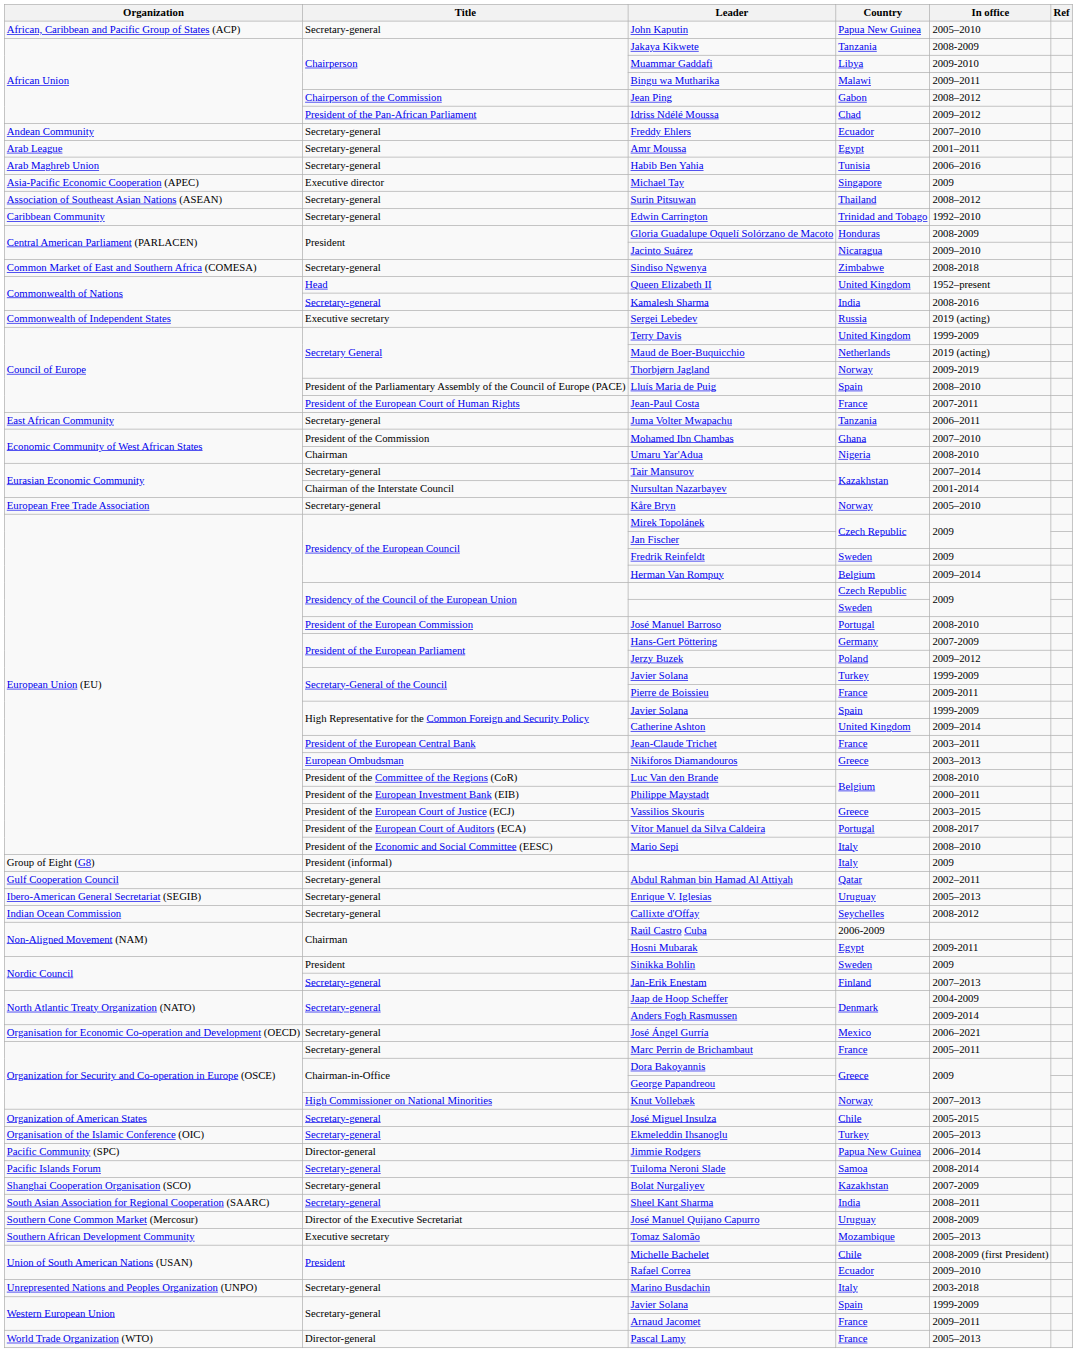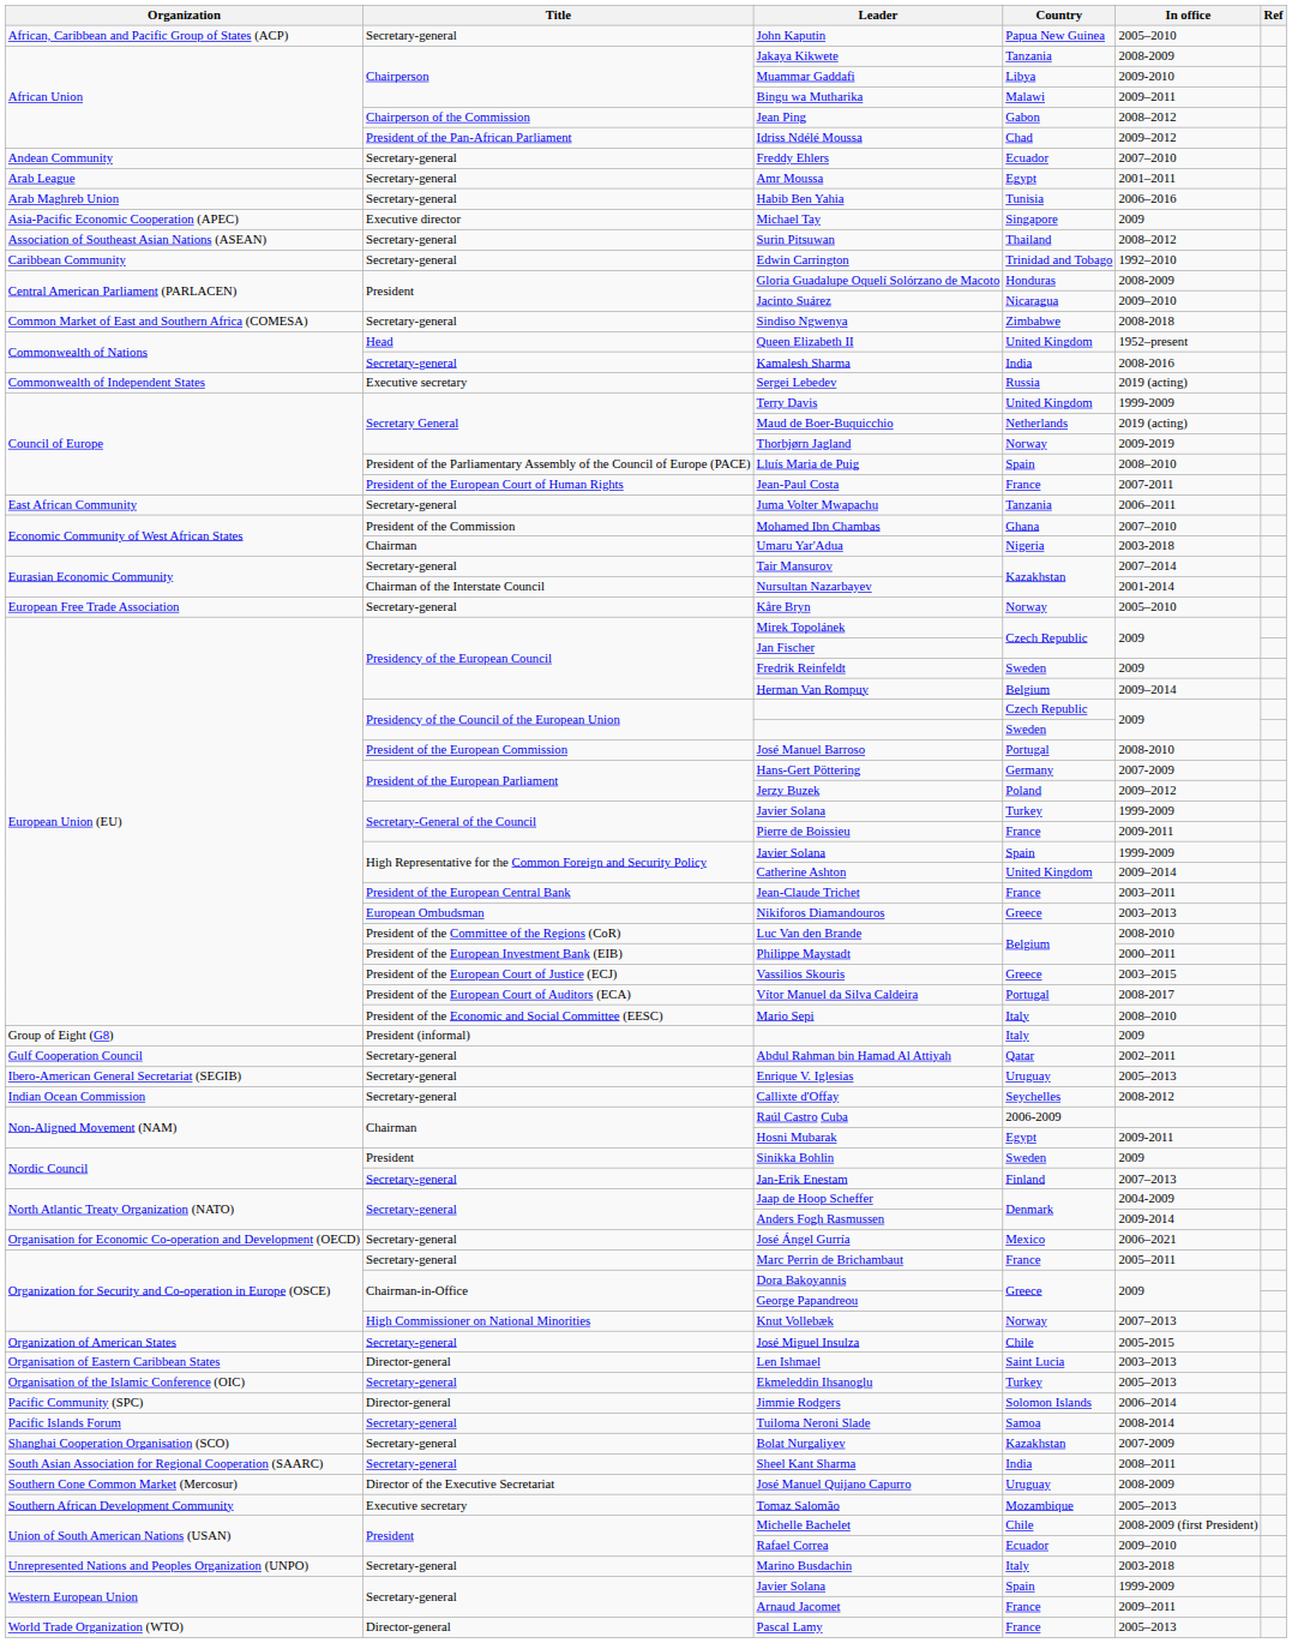 <table class="wikitable unsortable">
 <tr>
 <th>Organization</th>
 <th>Title</th>
 <th>Leader</th>
 <th>Country</th>
 <th>In office</th>
 <th>Ref</th>
 </tr>
 <tr>
 <td><a href='#'>African, Caribbean and Pacific Group of States</a> (ACP)</td>
 <td>Secretary-general</td>
 <td><a href='#'>John Kaputin</a></td>
 <td><a href='#'>Papua New Guinea</a></td>
 <td>2005–2010</td>
 <td></td>
 </tr>
 <tr>
 <td rowspan="5"><a href='#'>African Union</a></td>
 <td rowspan="3"><a href='#'>Chairperson</a></td>
 <td><a href='#'>Jakaya Kikwete</a></td>
 <td><a href='#'>Tanzania</a></td>
 <td>2008-2009</td>
 <td></td>
 </tr>
 <tr>
 <td><a href='#'>Muammar Gaddafi</a></td>
 <td><a href='#'>Libya</a></td>
 <td>2009-2010</td>
 <td></td>
 </tr>
 <tr>
 <td><a href='#'>Bingu wa Mutharika</a></td>
 <td><a href='#'>Malawi</a></td>
 <td>2009–2011</td>
 <td></td>
 </tr>
 <tr>
 <td><a href='#'>Chairperson of the Commission</a></td>
 <td><a href='#'>Jean Ping</a></td>
 <td><a href='#'>Gabon</a></td>
 <td>2008–2012</td>
 <td></td>
 </tr>
 <tr>
 <td><a href='#'>President of the Pan-African Parliament</a></td>
 <td><a href='#'>Idriss Ndélé Moussa</a></td>
 <td><a href='#'>Chad</a></td>
 <td>2009–2012</td>
 <td></td>
 </tr>
 <tr>
 <td><a href='#'>Andean Community</a></td>
 <td>Secretary-general</td>
 <td><a href='#'>Freddy Ehlers</a></td>
 <td><a href='#'>Ecuador</a></td>
 <td>2007–2010</td>
 <td></td>
 </tr>
 <tr>
 <td><a href='#'>Arab League</a></td>
 <td>Secretary-general</td>
 <td><a href='#'>Amr Moussa</a></td>
 <td><a href='#'>Egypt</a></td>
 <td>2001–2011</td>
 <td></td>
 </tr>
 <tr>
 <td><a href='#'>Arab Maghreb Union</a></td>
 <td>Secretary-general</td>
 <td><a href='#'>Habib Ben Yahia</a></td>
 <td><a href='#'>Tunisia</a></td>
 <td>2006–2016</td>
 <td></td>
 </tr>
 <tr>
 <td><a href='#'>Asia-Pacific Economic Cooperation</a> (APEC)</td>
 <td>Executive director</td>
 <td><a href='#'>Michael Tay</a></td>
 <td><a href='#'>Singapore</a></td>
 <td>2009</td>
 <td></td>
 </tr>
 <tr>
 <td><a href='#'>Association of Southeast Asian Nations</a> (ASEAN)</td>
 <td>Secretary-general</td>
 <td><a href='#'>Surin Pitsuwan</a></td>
 <td><a href='#'>Thailand</a></td>
 <td>2008–2012</td>
 <td></td>
 </tr>
 <tr>
 <td><a href='#'>Caribbean Community</a></td>
 <td>Secretary-general</td>
 <td><a href='#'>Edwin Carrington</a></td>
 <td><a href='#'>Trinidad and Tobago</a></td>
 <td>1992–2010</td>
 <td></td>
 </tr>
 <tr>
 <td rowspan="2"><a href='#'>Central American Parliament</a> (PARLACEN)</td>
 <td rowspan="2">President</td>
 <td><a href='#'>Gloria Guadalupe Oquelí Solórzano de Macoto</a></td>
 <td><a href='#'>Honduras</a></td>
 <td>2008-2009</td>
 <td></td>
 </tr>
 <tr>
 <td><a href='#'>Jacinto Suárez</a></td>
 <td><a href='#'>Nicaragua</a></td>
 <td>2009–2010</td>
 <td></td>
 </tr>
 <tr>
 <td><a href='#'>Common Market of East and Southern Africa</a> (COMESA)</td>
 <td>Secretary-general</td>
 <td><a href='#'>Sindiso Ngwenya</a></td>
 <td><a href='#'>Zimbabwe</a></td>
 <td>2008-2018</td>
 <td></td>
 </tr>
 <tr>
 <td rowspan="2"><a href='#'>Commonwealth of Nations</a></td>
 <td><a href='#'>Head</a></td>
 <td><a href='#'>Queen Elizabeth II</a></td>
 <td><a href='#'>United Kingdom</a></td>
 <td>1952–present</td>
 <td></td>
 </tr>
 <tr>
 <td><a href='#'>Secretary-general</a></td>
 <td><a href='#'>Kamalesh Sharma</a></td>
 <td><a href='#'>India</a></td>
 <td>2008-2016</td>
 <td></td>
 </tr>
 <tr>
 <td><a href='#'>Commonwealth of Independent States</a></td>
 <td>Executive secretary</td>
 <td><a href='#'>Sergei Lebedev</a></td>
 <td><a href='#'>Russia</a></td>
 <td>2019 (acting)</td>
 <td></td>
 </tr>
 <tr>
 <td rowspan="5"><a href='#'>Council of Europe</a></td>
 <td rowspan="3"><a href='#'>Secretary General</a></td>
 <td><a href='#'>Terry Davis</a></td>
 <td><a href='#'>United Kingdom</a></td>
 <td>1999-2009</td>
 <td></td>
 </tr>
 <tr>
 <td><a href='#'>Maud de Boer-Buquicchio</a></td>
 <td><a href='#'>Netherlands</a></td>
 <td>2019 (acting)</td>
 <td></td>
 </tr>
 <tr>
 <td><a href='#'>Thorbjørn Jagland</a></td>
 <td><a href='#'>Norway</a></td>
 <td>2009-2019</td>
 <td></td>
 </tr>
 <tr>
 <td>President of the Parliamentary Assembly of the Council of Europe (PACE)</td>
 <td><a href='#'>Lluís Maria de Puig</a></td>
 <td><a href='#'>Spain</a></td>
 <td>2008–2010</td>
 <td></td>
 </tr>
 <tr>
 <td><a href='#'>President of the European Court of Human Rights</a></td>
 <td><a href='#'>Jean-Paul Costa</a></td>
 <td><a href='#'>France</a></td>
 <td>2007-2011</td>
 <td></td>
 </tr>
 <tr>
 <td><a href='#'>East African Community</a></td>
 <td>Secretary-general</td>
 <td><a href='#'>Juma Volter Mwapachu</a></td>
 <td><a href='#'>Tanzania</a></td>
 <td>2006–2011</td>
 <td></td>
 </tr>
 <tr>
 <td rowspan="2"><a href='#'>Economic Community of West African States</a></td>
 <td>President of the Commission</td>
 <td><a href='#'>Mohamed Ibn Chambas</a></td>
 <td><a href='#'>Ghana</a></td>
 <td>2007–2010</td>
 <td></td>
 </tr>
 <tr>
 <td>Chairman</td>
 <td><a href='#'>Umaru Yar'Adua</a></td>
 <td><a href='#'>Nigeria</a></td>
-<td>2008-2010</td>
+<td>2003-2018</td>
 <td></td>
 </tr>
 <tr>
 <td rowspan="2"><a href='#'>Eurasian Economic Community</a></td>
 <td>Secretary-general</td>
 <td><a href='#'>Tair Mansurov</a></td>
 <td rowspan="2"><a href='#'>Kazakhstan</a></td>
 <td>2007–2014</td>
 <td></td>
 </tr>
 <tr>
 <td>Chairman of the Interstate Council</td>
 <td><a href='#'>Nursultan Nazarbayev</a></td>
 <td>2001-2014</td>
 <td></td>
 </tr>
 <tr>
 <td><a href='#'>European Free Trade Association</a></td>
 <td>Secretary-general</td>
 <td><a href='#'>Kåre Bryn</a></td>
 <td><a href='#'>Norway</a></td>
 <td>2005–2010</td>
 <td></td>
 </tr>
 <tr>
 <td rowspan="20"><a href='#'>European Union</a> (EU)</td>
 <td rowspan="4"><a href='#'>Presidency of the European Council</a></td>
 <td><a href='#'>Mirek Topolánek</a></td>
 <td rowspan="2"><a href='#'>Czech Republic</a></td>
 <td rowspan="2">2009</td>
 <td></td>
 </tr>
 <tr>
 <td><a href='#'>Jan Fischer</a></td>
 <td></td>
 </tr>
 <tr>
 <td><a href='#'>Fredrik Reinfeldt</a></td>
 <td><a href='#'>Sweden</a></td>
 <td>2009</td>
 <td></td>
 </tr>
 <tr>
 <td><a href='#'>Herman Van Rompuy</a></td>
 <td><a href='#'>Belgium</a></td>
 <td>2009–2014</td>
 <td></td>
 </tr>
 <tr>
 <td rowspan="2"><a href='#'>Presidency of the Council of the European Union</a></td>
 <td></td>
 <td><a href='#'>Czech Republic</a></td>
 <td rowspan="2">2009</td>
 <td></td>
 </tr>
 <tr>
 <td></td>
 <td><a href='#'>Sweden</a></td>
 <td></td>
 </tr>
 <tr>
 <td><a href='#'>President of the European Commission</a></td>
 <td><a href='#'>José Manuel Barroso</a></td>
 <td><a href='#'>Portugal</a></td>
 <td>2008-2010</td>
 <td></td>
 </tr>
 <tr>
 <td rowspan="2"><a href='#'>President of the European Parliament</a></td>
 <td><a href='#'>Hans-Gert Pöttering</a></td>
 <td><a href='#'>Germany</a></td>
 <td>2007-2009</td>
 <td></td>
 </tr>
 <tr>
 <td><a href='#'>Jerzy Buzek</a></td>
 <td><a href='#'>Poland</a></td>
 <td>2009–2012</td>
 <td></td>
 </tr>
 <tr>
 <td rowspan="2"><a href='#'>Secretary-General of the Council</a></td>
 <td><a href='#'>Javier Solana</a></td>
 <td><a href='#'>Turkey</a></td>
 <td>1999-2009</td>
 <td></td>
 </tr>
 <tr>
 <td><a href='#'>Pierre de Boissieu</a></td>
 <td><a href='#'>France</a></td>
 <td>2009-2011</td>
 <td></td>
 </tr>
 <tr>
 <td rowspan="2">High Representative for the <a href='#'>Common Foreign and Security Policy</a></td>
 <td><a href='#'>Javier Solana</a></td>
 <td><a href='#'>Spain</a></td>
 <td>1999-2009</td>
 <td></td>
 </tr>
 <tr>
 <td><a href='#'>Catherine Ashton</a></td>
 <td><a href='#'>United Kingdom</a></td>
 <td>2009–2014</td>
 <td></td>
 </tr>
 <tr>
 <td><a href='#'>President of the European Central Bank</a></td>
 <td><a href='#'>Jean-Claude Trichet</a></td>
 <td><a href='#'>France</a></td>
 <td>2003–2011</td>
 <td></td>
 </tr>
 <tr>
 <td><a href='#'>European Ombudsman</a></td>
 <td><a href='#'>Nikiforos Diamandouros</a></td>
 <td><a href='#'>Greece</a></td>
 <td>2003–2013</td>
 <td></td>
 </tr>
 <tr>
 <td>President of the <a href='#'>Committee of the Regions</a> (CoR)</td>
 <td><a href='#'>Luc Van den Brande</a></td>
 <td rowspan="2"><a href='#'>Belgium</a></td>
 <td>2008-2010</td>
 <td></td>
 </tr>
 <tr>
 <td>President of the <a href='#'>European Investment Bank</a> (EIB)</td>
 <td><a href='#'>Philippe Maystadt</a></td>
 <td>2000–2011</td>
 <td></td>
 </tr>
 <tr>
 <td>President of the <a href='#'>European Court of Justice</a> (ECJ)</td>
 <td><a href='#'>Vassilios Skouris</a></td>
 <td><a href='#'>Greece</a></td>
 <td>2003–2015</td>
 <td></td>
 </tr>
 <tr>
 <td>President of the <a href='#'>European Court of Auditors</a> (ECA)</td>
 <td><a href='#'>Vítor Manuel da Silva Caldeira</a></td>
 <td><a href='#'>Portugal</a></td>
 <td>2008-2017</td>
 <td></td>
 </tr>
 <tr>
 <td>President of the <a href='#'>Economic and Social Committee</a> (EESC)</td>
 <td><a href='#'>Mario Sepi</a></td>
 <td><a href='#'>Italy</a></td>
 <td>2008–2010</td>
 <td></td>
 </tr>
 <tr>
 <td>Group of Eight (<a href='#'>G8</a>)</td>
 <td>President (informal)</td>
 <td></td>
 <td><a href='#'>Italy</a></td>
 <td>2009</td>
 <td></td>
 </tr>
 <tr>
 <td><a href='#'>Gulf Cooperation Council</a></td>
 <td>Secretary-general</td>
 <td><a href='#'>Abdul Rahman bin Hamad Al Attiyah</a></td>
 <td><a href='#'>Qatar</a></td>
 <td>2002–2011</td>
 <td></td>
 </tr>
 <tr>
 <td><a href='#'>Ibero-American General Secretariat</a> (SEGIB)</td>
 <td>Secretary-general</td>
 <td><a href='#'>Enrique V. Iglesias</a></td>
 <td><a href='#'>Uruguay</a></td>
 <td>2005–2013</td>
 <td></td>
 </tr>
 <tr>
 <td><a href='#'>Indian Ocean Commission</a></td>
 <td>Secretary-general</td>
 <td><a href='#'>Callixte d'Offay</a></td>
 <td><a href='#'>Seychelles</a></td>
 <td>2008-2012</td>
 <td></td>
 </tr>
 <tr>
 <td rowspan="2"><a href='#'>Non-Aligned Movement</a> (NAM)</td>
 <td rowspan="2">Chairman</td>
 <td><a href='#'>Raúl Castro</a> <a href='#'>Cuba</a></td>
 <td>2006-2009</td>
 <td></td>
 </tr>
 <tr>
 <td><a href='#'>Hosni Mubarak</a></td>
 <td><a href='#'>Egypt</a></td>
 <td>2009-2011</td>
 <td></td>
 </tr>
 <tr>
 <td rowspan="2"><a href='#'>Nordic Council</a></td>
 <td>President</td>
 <td><a href='#'>Sinikka Bohlin</a></td>
 <td><a href='#'>Sweden</a></td>
 <td>2009</td>
 <td></td>
 </tr>
 <tr>
 <td><a href='#'>Secretary-general</a></td>
 <td><a href='#'>Jan-Erik Enestam</a></td>
 <td><a href='#'>Finland</a></td>
 <td>2007–2013</td>
 <td></td>
 </tr>
 <tr>
 <td rowspan="2"><a href='#'>North Atlantic Treaty Organization</a> (NATO)</td>
 <td rowspan="2"><a href='#'>Secretary-general</a></td>
 <td><a href='#'>Jaap de Hoop Scheffer</a></td>
 <td rowspan="2"><a href='#'>Denmark</a></td>
 <td>2004-2009</td>
 <td></td>
 </tr>
 <tr>
 <td><a href='#'>Anders Fogh Rasmussen</a></td>
 <td>2009-2014</td>
 <td></td>
 </tr>
 <tr>
 <td><a href='#'>Organisation for Economic Co-operation and Development</a> (OECD)</td>
 <td>Secretary-general</td>
 <td><a href='#'>José Ángel Gurría</a></td>
 <td><a href='#'>Mexico</a></td>
 <td>2006–2021</td>
 <td></td>
 </tr>
 <tr>
 <td rowspan="4"><a href='#'>Organization for Security and Co-operation in Europe</a> (OSCE)</td>
 <td>Secretary-general</td>
 <td><a href='#'>Marc Perrin de Brichambaut</a></td>
 <td><a href='#'>France</a></td>
 <td>2005–2011</td>
 <td></td>
 </tr>
 <tr>
 <td rowspan="2">Chairman-in-Office</td>
 <td><a href='#'>Dora Bakoyannis</a></td>
 <td rowspan="2"><a href='#'>Greece</a></td>
 <td rowspan="2">2009</td>
 <td></td>
 </tr>
 <tr>
 <td><a href='#'>George Papandreou</a></td>
 <td></td>
 </tr>
 <tr>
 <td><a href='#'>High Commissioner on National Minorities</a></td>
 <td><a href='#'>Knut Vollebæk</a></td>
 <td><a href='#'>Norway</a></td>
 <td>2007–2013</td>
 <td></td>
 </tr>
 <tr>
 <td><a href='#'>Organization of American States</a></td>
 <td><a href='#'>Secretary-general</a></td>
 <td><a href='#'>José Miguel Insulza</a></td>
 <td><a href='#'>Chile</a></td>
 <td>2005-2015</td>
 <td></td>
 </tr>
 <tr>
+<td><a href='#'>Organisation of Eastern Caribbean States</a></td>
+<td>Director-general</td>
+<td><a href='#'>Len Ishmael</a></td>
+<td><a href='#'>Saint Lucia</a></td>
+<td>2003–2013</td>
+<td></td>
+</tr>
+<tr>
 <td><a href='#'>Organisation of the Islamic Conference</a> (OIC)</td>
 <td><a href='#'>Secretary-general</a></td>
 <td><a href='#'>Ekmeleddin Ihsanoglu</a></td>
 <td><a href='#'>Turkey</a></td>
 <td>2005–2013</td>
 <td></td>
 </tr>
 <tr>
 <td><a href='#'>Pacific Community</a> (SPC)</td>
 <td>Director-general</td>
 <td><a href='#'>Jimmie Rodgers</a></td>
-<td><a href='#'>Papua New Guinea</a></td>
+<td><a href='#'>Solomon Islands</a></td>
 <td>2006–2014</td>
 <td></td>
 </tr>
 <tr>
 <td><a href='#'>Pacific Islands Forum</a></td>
 <td><a href='#'>Secretary-general</a></td>
 <td><a href='#'>Tuiloma Neroni Slade</a></td>
 <td><a href='#'>Samoa</a></td>
 <td>2008-2014</td>
 <td></td>
 </tr>
 <tr>
 <td><a href='#'>Shanghai Cooperation Organisation</a> (SCO)</td>
 <td>Secretary-general</td>
 <td><a href='#'>Bolat Nurgaliyev</a></td>
 <td><a href='#'>Kazakhstan</a></td>
 <td>2007-2009</td>
 <td></td>
 </tr>
 <tr>
 <td><a href='#'>South Asian Association for Regional Cooperation</a> (SAARC)</td>
 <td><a href='#'>Secretary-general</a></td>
 <td><a href='#'>Sheel Kant Sharma</a></td>
 <td><a href='#'>India</a></td>
 <td>2008–2011</td>
 <td></td>
 </tr>
 <tr>
 <td><a href='#'>Southern Cone Common Market</a>  (Mercosur)</td>
 <td>Director of the Executive Secretariat</td>
 <td><a href='#'>José Manuel Quijano Capurro</a></td>
 <td><a href='#'>Uruguay</a></td>
 <td>2008-2009</td>
 <td></td>
 </tr>
 <tr>
 <td><a href='#'>Southern African Development Community</a></td>
 <td>Executive secretary</td>
 <td><a href='#'>Tomaz Salomão</a></td>
 <td><a href='#'>Mozambique</a></td>
 <td>2005–2013</td>
 <td></td>
 </tr>
 <tr>
 <td rowspan="2"><a href='#'>Union of South American Nations</a> (USAN)</td>
 <td rowspan="2"><a href='#'>President</a></td>
 <td><a href='#'>Michelle Bachelet</a></td>
 <td><a href='#'>Chile</a></td>
 <td>2008-2009 (first President)</td>
 <td></td>
 </tr>
 <tr>
 <td><a href='#'>Rafael Correa</a></td>
 <td><a href='#'>Ecuador</a></td>
 <td>2009–2010</td>
 <td></td>
 </tr>
 <tr>
 <td><a href='#'>Unrepresented Nations and Peoples Organization</a> (UNPO)</td>
 <td>Secretary-general</td>
 <td><a href='#'>Marino Busdachin</a></td>
 <td><a href='#'>Italy</a></td>
 <td>2003-2018</td>
 <td></td>
 </tr>
 <tr>
 <td rowspan="2"><a href='#'>Western European Union</a></td>
 <td rowspan="2">Secretary-general</td>
 <td><a href='#'>Javier Solana</a></td>
 <td><a href='#'>Spain</a></td>
 <td>1999-2009</td>
 <td></td>
 </tr>
 <tr>
 <td><a href='#'>Arnaud Jacomet</a></td>
 <td><a href='#'>France</a></td>
 <td>2009–2011</td>
 <td></td>
 </tr>
 <tr>
 <td><a href='#'>World Trade Organization</a> (WTO)</td>
 <td>Director-general</td>
 <td><a href='#'>Pascal Lamy</a></td>
 <td><a href='#'>France</a></td>
 <td>2005–2013</td>
 <td></td>
 </tr>
 </table>
